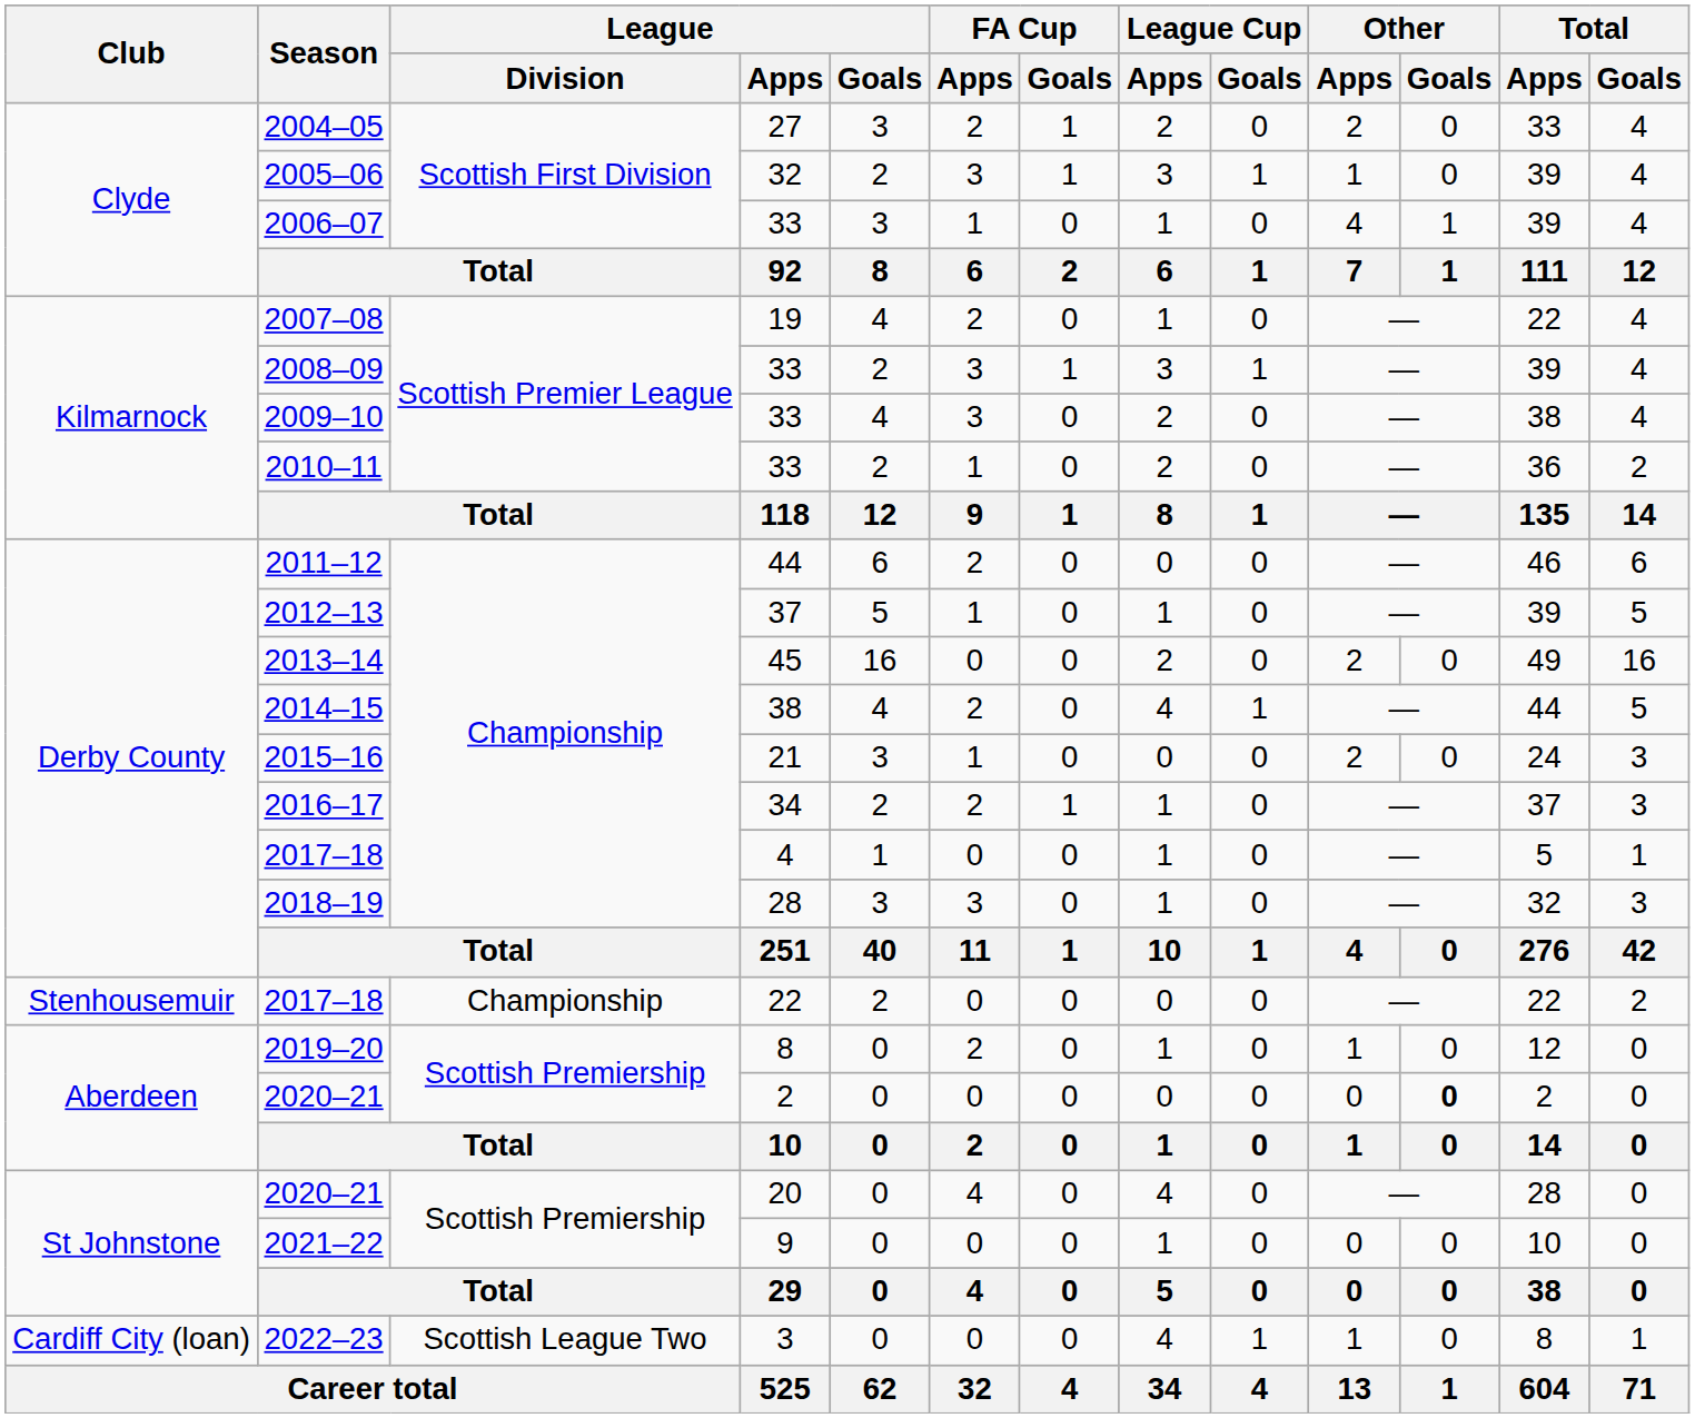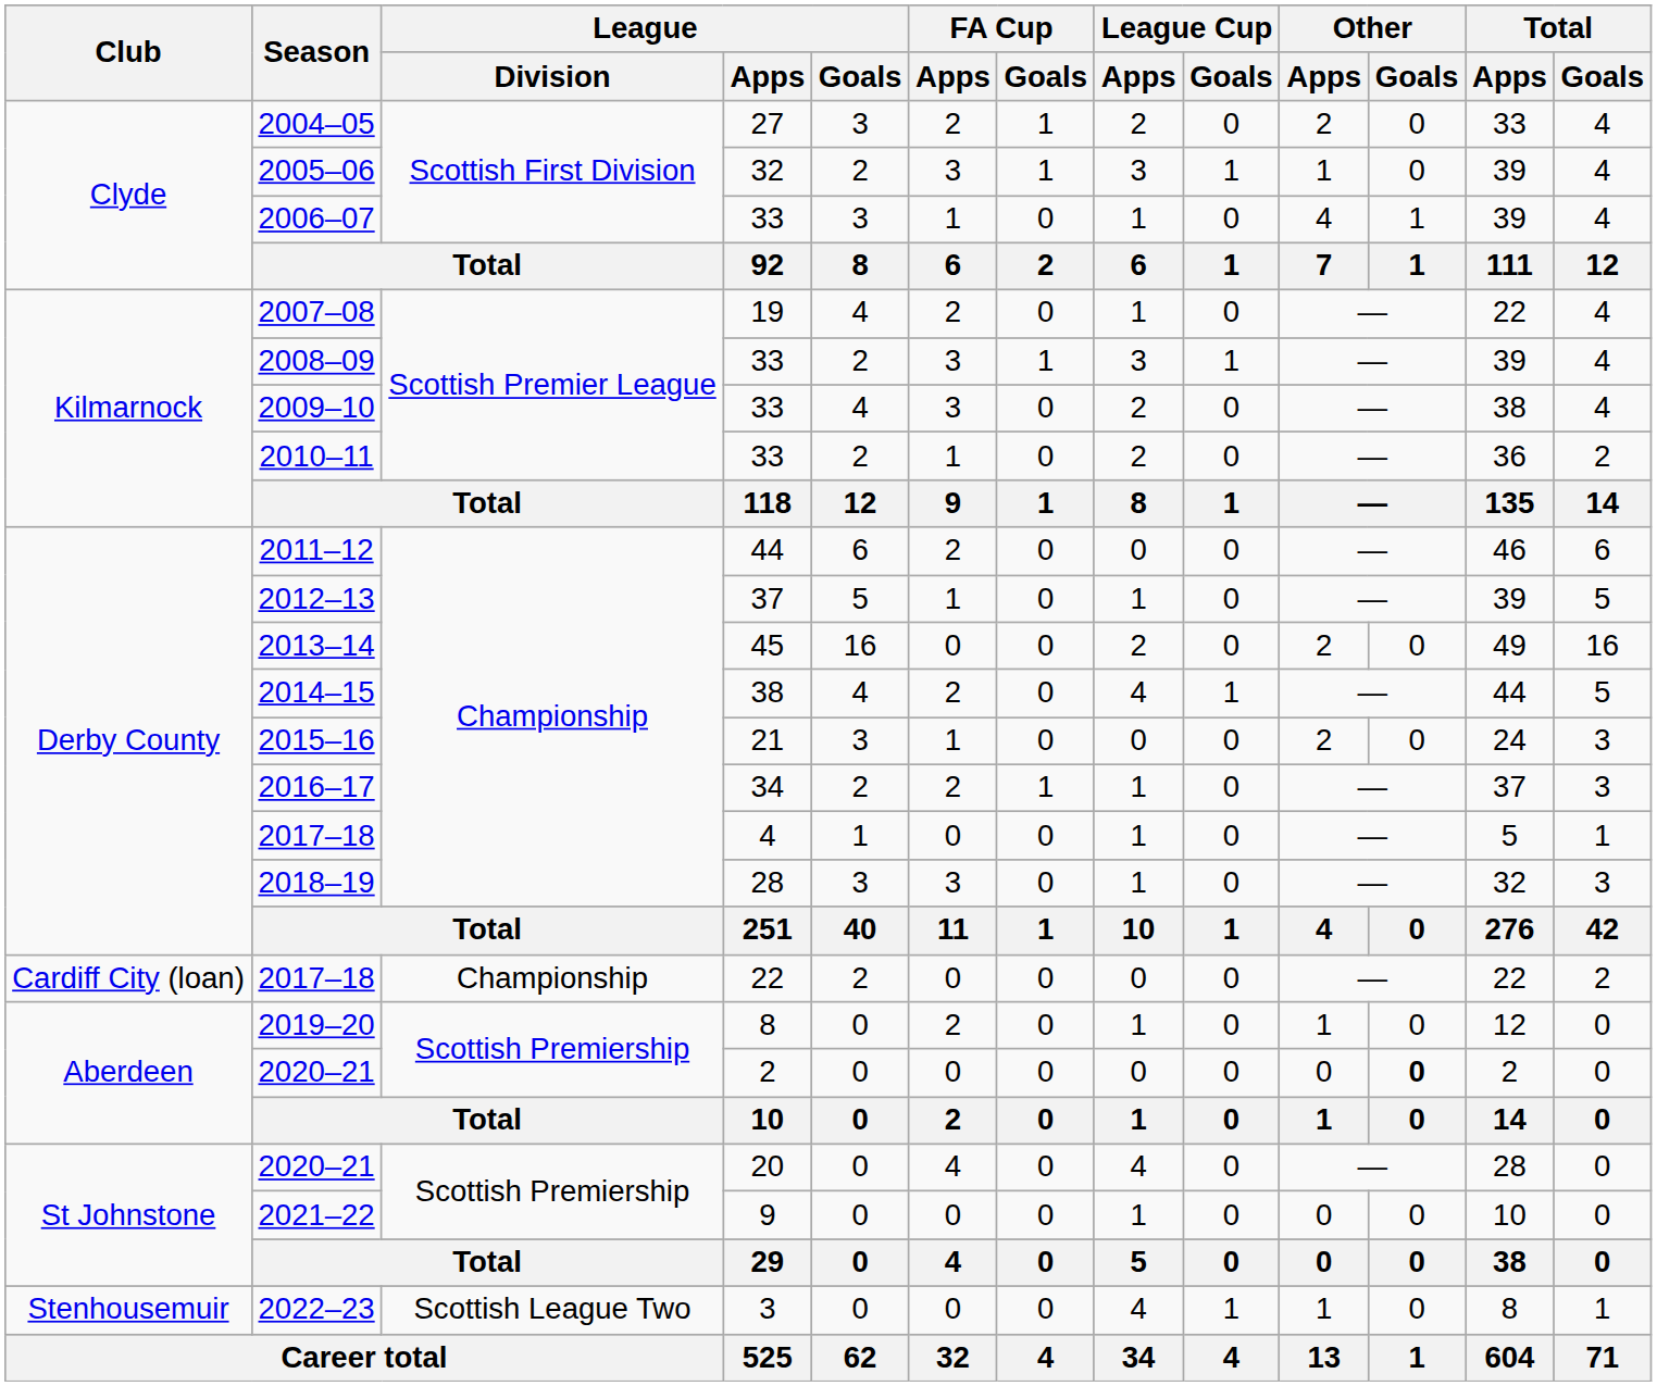 <table class="wikitable" style="text-align:center">
 <tr>
 <th rowspan="2">Club</th>
 <th rowspan="2">Season</th>
 <th colspan="3">League</th>
 <th colspan="2">FA Cup</th>
 <th colspan="2">League Cup</th>
 <th colspan="2">Other</th>
 <th colspan="2">Total</th>
 </tr>
 <tr>
 <th>Division</th>
 <th>Apps</th>
 <th>Goals</th>
 <th>Apps</th>
 <th>Goals</th>
 <th>Apps</th>
 <th>Goals</th>
 <th>Apps</th>
 <th>Goals</th>
 <th>Apps</th>
 <th>Goals</th>
 </tr>
 <tr>
 <td rowspan="4"><a href='#'>Clyde</a></td>
 <td><a href='#'>2004–05</a></td>
 <td rowspan="3"><a href='#'>Scottish First Division</a></td>
 <td>27</td>
 <td>3</td>
 <td>2</td>
 <td>1</td>
 <td>2</td>
 <td>0</td>
 <td>2</td>
 <td>0</td>
 <td>33</td>
 <td>4</td>
 </tr>
 <tr>
 <td><a href='#'>2005–06</a></td>
 <td>32</td>
 <td>2</td>
 <td>3</td>
 <td>1</td>
 <td>3</td>
 <td>1</td>
 <td>1</td>
 <td>0</td>
 <td>39</td>
 <td>4</td>
 </tr>
 <tr>
 <td><a href='#'>2006–07</a></td>
 <td>33</td>
 <td>3</td>
 <td>1</td>
 <td>0</td>
 <td>1</td>
 <td>0</td>
 <td>4</td>
 <td>1</td>
 <td>39</td>
 <td>4</td>
 </tr>
 <tr>
 <th colspan="2">Total</th>
 <th>92</th>
 <th>8</th>
 <th>6</th>
 <th>2</th>
 <th>6</th>
 <th>1</th>
 <th>7</th>
 <th>1</th>
 <th>111</th>
 <th>12</th>
 </tr>
 <tr>
 <td rowspan="5"><a href='#'>Kilmarnock</a></td>
 <td><a href='#'>2007–08</a></td>
 <td rowspan="4"><a href='#'>Scottish Premier League</a></td>
 <td>19</td>
 <td>4</td>
 <td>2</td>
 <td>0</td>
 <td>1</td>
 <td>0</td>
 <td colspan="2">—</td>
 <td>22</td>
 <td>4</td>
 </tr>
 <tr>
 <td><a href='#'>2008–09</a></td>
 <td>33</td>
 <td>2</td>
 <td>3</td>
 <td>1</td>
 <td>3</td>
 <td>1</td>
 <td colspan="2">—</td>
 <td>39</td>
 <td>4</td>
 </tr>
 <tr>
 <td><a href='#'>2009–10</a></td>
 <td>33</td>
 <td>4</td>
 <td>3</td>
 <td>0</td>
 <td>2</td>
 <td>0</td>
 <td colspan="2">—</td>
 <td>38</td>
 <td>4</td>
 </tr>
 <tr>
 <td><a href='#'>2010–11</a></td>
 <td>33</td>
 <td>2</td>
 <td>1</td>
 <td>0</td>
 <td>2</td>
 <td>0</td>
 <td colspan="2">—</td>
 <td>36</td>
 <td>2</td>
 </tr>
 <tr>
 <th colspan="2">Total</th>
 <th>118</th>
 <th>12</th>
 <th>9</th>
 <th>1</th>
 <th>8</th>
 <th>1</th>
 <th colspan="2">—</th>
 <th>135</th>
 <th>14</th>
 </tr>
 <tr>
 <td rowspan="9"><a href='#'>Derby County</a></td>
 <td><a href='#'>2011–12</a></td>
 <td rowspan="8"><a href='#'>Championship</a></td>
 <td>44</td>
 <td>6</td>
 <td>2</td>
 <td>0</td>
 <td>0</td>
 <td>0</td>
 <td colspan="2">—</td>
 <td>46</td>
 <td>6</td>
 </tr>
 <tr>
 <td><a href='#'>2012–13</a></td>
 <td>37</td>
 <td>5</td>
 <td>1</td>
 <td>0</td>
 <td>1</td>
 <td>0</td>
 <td colspan="2">—</td>
 <td>39</td>
 <td>5</td>
 </tr>
 <tr>
 <td><a href='#'>2013–14</a></td>
 <td>45</td>
 <td>16</td>
 <td>0</td>
 <td>0</td>
 <td>2</td>
 <td>0</td>
 <td>2</td>
 <td>0</td>
 <td>49</td>
 <td>16</td>
 </tr>
 <tr>
 <td><a href='#'>2014–15</a></td>
 <td>38</td>
 <td>4</td>
 <td>2</td>
 <td>0</td>
 <td>4</td>
 <td>1</td>
 <td colspan="2">—</td>
 <td>44</td>
 <td>5</td>
 </tr>
 <tr>
 <td><a href='#'>2015–16</a></td>
 <td>21</td>
 <td>3</td>
 <td>1</td>
 <td>0</td>
 <td>0</td>
 <td>0</td>
 <td>2</td>
 <td>0</td>
 <td>24</td>
 <td>3</td>
 </tr>
 <tr>
 <td><a href='#'>2016–17</a></td>
 <td>34</td>
 <td>2</td>
 <td>2</td>
 <td>1</td>
 <td>1</td>
 <td>0</td>
 <td colspan="2">—</td>
 <td>37</td>
 <td>3</td>
 </tr>
 <tr>
 <td><a href='#'>2017–18</a></td>
 <td>4</td>
 <td>1</td>
 <td>0</td>
 <td>0</td>
 <td>1</td>
 <td>0</td>
 <td colspan="2">—</td>
 <td>5</td>
 <td>1</td>
 </tr>
 <tr>
 <td><a href='#'>2018–19</a></td>
 <td>28</td>
 <td>3</td>
 <td>3</td>
 <td>0</td>
 <td>1</td>
 <td>0</td>
 <td colspan="2">—</td>
 <td>32</td>
 <td>3</td>
 </tr>
 <tr>
 <th colspan="2">Total</th>
 <th>251</th>
 <th>40</th>
 <th>11</th>
 <th>1</th>
 <th>10</th>
 <th>1</th>
 <th>4</th>
 <th>0</th>
 <th>276</th>
 <th>42</th>
 </tr>
 <tr>
-<td rowspan="1"><a href='#'>Stenhousemuir</a></td>
+<td><a href='#'>Cardiff City</a> (loan)</td>
 <td><a href='#'>2017–18</a></td>
 <td>Championship</td>
 <td>22</td>
 <td>2</td>
 <td>0</td>
 <td>0</td>
 <td>0</td>
 <td>0</td>
 <td colspan="2">—</td>
 <td>22</td>
 <td>2</td>
 </tr>
 <tr>
 <td rowspan="3"><a href='#'>Aberdeen</a></td>
 <td><a href='#'>2019–20</a></td>
 <td rowspan="2"><a href='#'>Scottish Premiership</a></td>
 <td>8</td>
 <td>0</td>
 <td>2</td>
 <td>0</td>
 <td>1</td>
 <td>0</td>
 <td>1</td>
 <td>0</td>
 <td>12</td>
 <td>0</td>
 </tr>
 <tr>
 <td><a href='#'>2020–21</a></td>
 <td>2</td>
 <td>0</td>
 <td>0</td>
 <td>0</td>
 <td>0</td>
 <td>0</td>
 <td>0</td>
 <td><strong>0</strong></td>
 <td>2</td>
 <td>0</td>
 </tr>
 <tr>
 <th colspan="2">Total</th>
 <th>10</th>
 <th>0</th>
 <th>2</th>
 <th>0</th>
 <th>1</th>
 <th>0</th>
 <th>1</th>
 <th>0</th>
 <th>14</th>
 <th>0</th>
 </tr>
 <tr>
 <td rowspan="3"><a href='#'>St Johnstone</a></td>
 <td><a href='#'>2020–21</a></td>
 <td rowspan="2">Scottish Premiership</td>
 <td>20</td>
 <td>0</td>
 <td>4</td>
 <td>0</td>
 <td>4</td>
 <td>0</td>
 <td colspan="2">—</td>
 <td>28</td>
 <td>0</td>
 </tr>
 <tr>
 <td><a href='#'>2021–22</a></td>
 <td>9</td>
 <td>0</td>
 <td>0</td>
 <td>0</td>
 <td>1</td>
 <td>0</td>
 <td>0</td>
 <td>0</td>
 <td>10</td>
 <td>0</td>
 </tr>
 <tr>
 <th colspan="2">Total</th>
 <th>29</th>
 <th>0</th>
 <th>4</th>
 <th>0</th>
 <th>5</th>
 <th>0</th>
 <th>0</th>
 <th>0</th>
 <th>38</th>
 <th>0</th>
 </tr>
 <tr>
-<td><a href='#'>Cardiff City</a> (loan)</td>
+<td rowspan="1"><a href='#'>Stenhousemuir</a></td>
 <td><a href='#'>2022–23</a></td>
 <td rowspan="1">Scottish League Two</td>
 <td>3</td>
 <td>0</td>
 <td>0</td>
 <td>0</td>
 <td>4</td>
 <td>1</td>
 <td>1</td>
 <td>0</td>
 <td>8</td>
 <td>1</td>
 </tr>
 <tr>
 <th colspan="3">Career total</th>
 <th>525</th>
 <th>62</th>
 <th>32</th>
 <th>4</th>
 <th>34</th>
 <th>4</th>
 <th>13</th>
 <th>1</th>
 <th>604</th>
 <th>71</th>
 </tr>
 </table>
